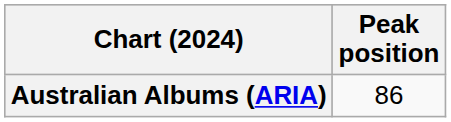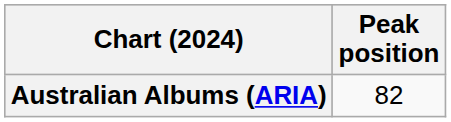 <table class="wikitable plainrowheaders" style="text-align:center">
 <tr>
 <th scope="col">Chart (2024)</th>
 <th scope="col">Peak<br>position</th>
 </tr>
 <tr>
 <th scope="row">Australian Albums (<a href='#'>ARIA</a>)</th>
-<td>86</td>
+<td>82</td>
 </tr>
 </table>
